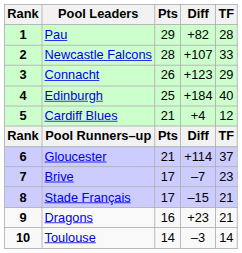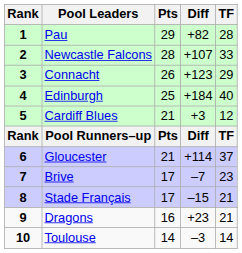 <table class="wikitable" style="text-align: center;">
 <tr>
 <th>Rank</th>
 <th>Pool Leaders</th>
 <th>Pts</th>
 <th>Diff</th>
 <th>TF</th>
 </tr>
 <tr bgcolor="#ccffcc">
 <td><strong>1</strong></td>
 <td align=left> <a href='#'>Pau</a></td>
 <td>29</td>
 <td>+82</td>
 <td>28</td>
 </tr>
 <tr bgcolor="#ccffcc">
 <td><strong>2</strong></td>
 <td align=left> <a href='#'>Newcastle Falcons</a></td>
 <td>28</td>
 <td>+107</td>
 <td>33</td>
 </tr>
 <tr bgcolor="#ccffcc">
 <td><strong>3</strong></td>
 <td align=left> <a href='#'>Connacht</a></td>
 <td>26</td>
 <td>+123</td>
 <td>29</td>
 </tr>
 <tr bgcolor="#ccffcc">
 <td><strong>4</strong></td>
 <td align=left> <a href='#'>Edinburgh</a></td>
 <td>25</td>
 <td>+184</td>
 <td>40</td>
 </tr>
 <tr bgcolor="#ccffcc">
 <td><strong>5</strong></td>
 <td align=left> <a href='#'>Cardiff Blues</a></td>
 <td>21</td>
-<td>+4</td>
+<td>+3</td>
 <td>12</td>
 </tr>
 <tr bgcolor="#ccffcc">
 <th>Rank</th>
 <th>Pool Runners–up</th>
 <th>Pts</th>
 <th>Diff</th>
 <th>TF</th>
 </tr>
 <tr bgcolor="#ccccff">
 <td><strong>6</strong></td>
 <td align=left> <a href='#'>Gloucester</a></td>
 <td>21</td>
 <td>+114</td>
 <td>37</td>
 </tr>
 <tr bgcolor="#ccccff">
 <td><strong>7</strong></td>
 <td align=left> <a href='#'>Brive</a></td>
 <td>17</td>
 <td>–7</td>
 <td>23</td>
 </tr>
 <tr bgcolor="#ccccff">
 <td><strong>8</strong></td>
 <td align=left> <a href='#'>Stade Français</a></td>
 <td>17</td>
 <td>–15</td>
 <td>21</td>
 </tr>
 <tr>
 <td><strong>9</strong></td>
 <td align=left> <a href='#'>Dragons</a></td>
 <td>16</td>
 <td>+23</td>
 <td>21</td>
 </tr>
 <tr>
 <td><strong>10</strong></td>
 <td align=left> <a href='#'>Toulouse</a></td>
 <td>14</td>
 <td>–3</td>
 <td>14</td>
 </tr>
 </table>
